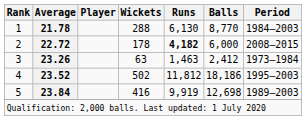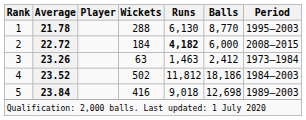 <table class="wikitable plainrowheaders sortable">
 <tr>
 <th scope=col>Rank</th>
 <th scope=col>Average</th>
 <th scope=col>Player</th>
 <th scope=col>Wickets</th>
 <th scope=col>Runs</th>
 <th scope=col>Balls</th>
 <th scope=col>Period</th>
 </tr>
 <tr>
 <td align=center>1</td>
 <th scope=row style=text-align:center;>21.78</th>
 <td></td>
 <td align=center>288</td>
 <td align=center>6,130</td>
 <td align=center>8,770</td>
-<td>1984–2003</td>
+<td>1995–2003</td>
 </tr>
 <tr>
 <td align=center>2</td>
 <th scope=row style=text-align:center;>22.72</th>
 <td></td>
-<td align=center>178</td>
+<td align=center>184</td>
 <td align=center><strong>4,182</strong></td>
 <td align=center>6,000</td>
 <td>2008–2015</td>
 </tr>
 <tr>
 <td align=center>3</td>
 <th scope=row style=text-align:center;>23.26</th>
 <td></td>
 <td align=center>63</td>
 <td align=center>1,463</td>
 <td align=center>2,412</td>
 <td>1973–1984</td>
 </tr>
 <tr>
 <td align=center>4</td>
 <th scope=row style=text-align:center;>23.52</th>
 <td></td>
 <td align=center>502</td>
 <td align=center>11,812</td>
 <td align=center>18,186</td>
-<td>1995–2003</td>
+<td>1984–2003</td>
 </tr>
 <tr>
 <td align=center>5</td>
 <th scope=row style=text-align:center;>23.84</th>
 <td></td>
 <td align=center>416</td>
-<td align=center>9,919</td>
+<td align=center>9,018</td>
 <td align=center>12,698</td>
 <td>1989–2003</td>
 </tr>
 <tr>
 </tr>
 <tr class=sortbottom>
 <td colspan=7><small>Qualification: 2,000 balls. Last updated: 1 July 2020</small></td>
 </tr>
 </table>
